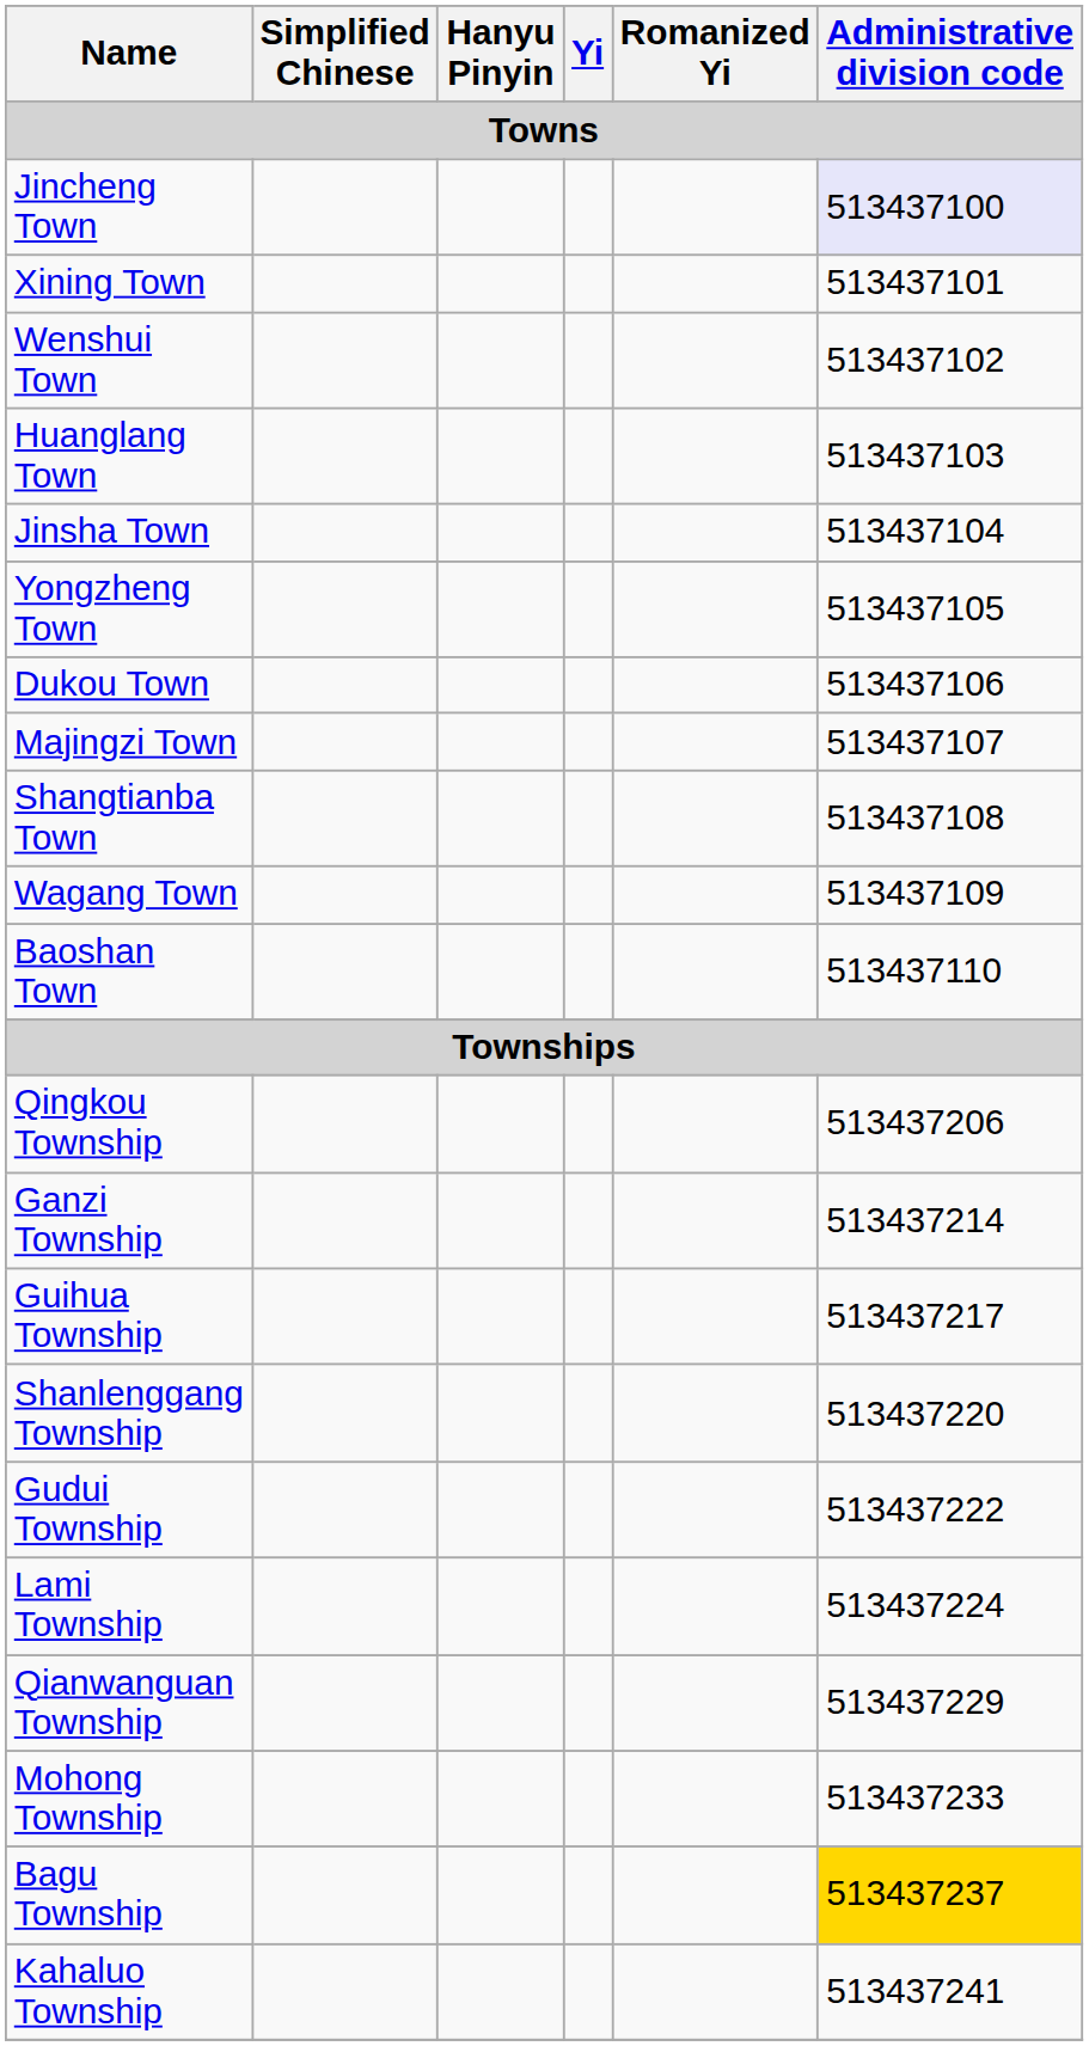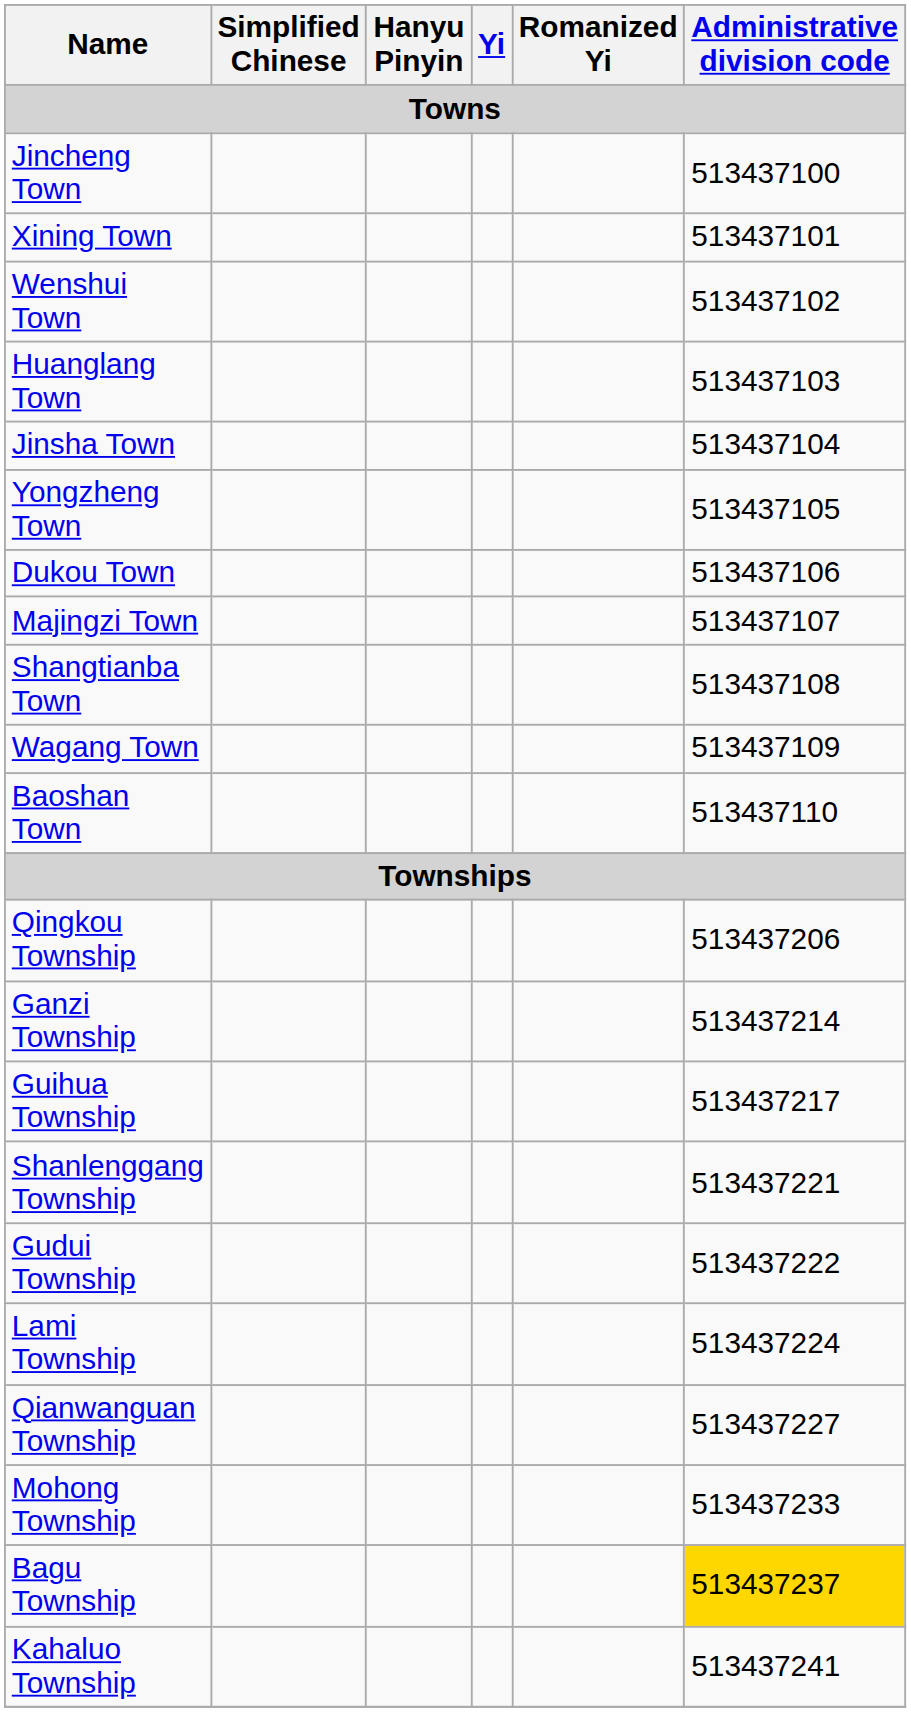 <table class="wikitable" align="center" style="width:50%; border="1">
 <tr>
 <th>Name</th>
 <th>Simplified Chinese</th>
 <th>Hanyu Pinyin</th>
 <th><a href='#'>Yi</a></th>
 <th>Romanized Yi</th>
 <th><a href='#'>Administrative division code</a></th>
 </tr>
 <tr>
 <td colspan="7"  style="text-align:center; background:#d3d3d3;"><strong>Towns</strong></td>
 </tr>
 <tr --------->
 <td><a href='#'>Jincheng Town</a></td>
 <td></td>
 <td></td>
 <td></td>
 <td></td>
-<td style="background: lavender;">513437100</td>
+<td>513437100</td>
 </tr>
 <tr>
 <td><a href='#'>Xining Town</a></td>
 <td></td>
 <td></td>
 <td></td>
 <td></td>
 <td>513437101</td>
 </tr>
 <tr>
 <td><a href='#'>Wenshui Town</a></td>
 <td></td>
 <td></td>
 <td></td>
 <td></td>
 <td>513437102</td>
 </tr>
 <tr>
 <td><a href='#'>Huanglang Town</a></td>
 <td></td>
 <td></td>
 <td></td>
 <td></td>
 <td>513437103</td>
 </tr>
 <tr>
 <td><a href='#'>Jinsha Town</a></td>
 <td></td>
 <td></td>
 <td></td>
 <td></td>
 <td>513437104</td>
 </tr>
 <tr>
 <td><a href='#'>Yongzheng Town</a></td>
 <td></td>
 <td></td>
 <td></td>
 <td></td>
 <td>513437105</td>
 </tr>
 <tr>
 <td><a href='#'>Dukou Town</a></td>
 <td></td>
 <td></td>
 <td></td>
 <td></td>
 <td>513437106</td>
 </tr>
 <tr>
 <td><a href='#'>Majingzi Town</a></td>
 <td></td>
 <td></td>
 <td></td>
 <td></td>
 <td>513437107</td>
 </tr>
 <tr>
 <td><a href='#'>Shangtianba Town</a></td>
 <td></td>
 <td></td>
 <td></td>
 <td></td>
 <td>513437108</td>
 </tr>
 <tr>
 <td><a href='#'>Wagang Town</a></td>
 <td></td>
 <td></td>
 <td></td>
 <td></td>
 <td>513437109</td>
 </tr>
 <tr>
 <td><a href='#'>Baoshan Town</a></td>
 <td></td>
 <td></td>
 <td></td>
 <td></td>
 <td>513437110</td>
 </tr>
 <tr>
 <td colspan="7"  style="text-align:center; background:#d3d3d3;"><strong>Townships</strong></td>
 </tr>
 <tr --------->
 <td><a href='#'>Qingkou Township</a></td>
 <td></td>
 <td></td>
 <td></td>
 <td></td>
 <td>513437206</td>
 </tr>
 <tr>
 <td><a href='#'>Ganzi Township</a></td>
 <td></td>
 <td></td>
 <td></td>
 <td></td>
 <td>513437214</td>
 </tr>
 <tr>
 <td><a href='#'>Guihua Township</a></td>
 <td></td>
 <td></td>
 <td></td>
 <td></td>
 <td>513437217</td>
 </tr>
 <tr>
 <td><a href='#'>Shanlenggang Township</a></td>
 <td></td>
 <td></td>
 <td></td>
 <td></td>
-<td>513437220</td>
+<td>513437221</td>
 </tr>
 <tr>
 <td><a href='#'>Gudui Township</a></td>
 <td></td>
 <td></td>
 <td></td>
 <td></td>
 <td>513437222</td>
 </tr>
 <tr>
 <td><a href='#'>Lami Township</a></td>
 <td></td>
 <td></td>
 <td></td>
 <td></td>
 <td>513437224</td>
 </tr>
 <tr>
 <td><a href='#'>Qianwanguan Township</a></td>
 <td></td>
 <td></td>
 <td></td>
 <td></td>
-<td>513437229</td>
+<td>513437227</td>
 </tr>
 <tr>
 <td><a href='#'>Mohong Township</a></td>
 <td></td>
 <td></td>
 <td></td>
 <td></td>
 <td>513437233</td>
 </tr>
 <tr>
 <td><a href='#'>Bagu Township</a></td>
 <td></td>
 <td></td>
 <td></td>
 <td></td>
 <td style="background: gold;">513437237</td>
 </tr>
 <tr>
 <td><a href='#'>Kahaluo Township</a></td>
 <td></td>
 <td></td>
 <td></td>
 <td></td>
 <td>513437241</td>
 </tr>
 <tr>
 </tr>
 </table>
